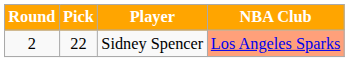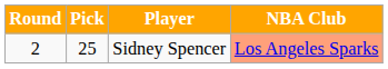 <table class="wikitable">
 <tr>
 <th style="background:orange;color:#FFFFFF;">Round</th>
 <th style="background:orange;color:#FFFFFF;">Pick</th>
 <th style="background:orange;color:#FFFFFF;">Player</th>
 <th style="background:orange;color:#FFFFFF;">NBA Club</th>
 </tr>
 <tr align="center">
 <td>2</td>
-<td>22</td>
+<td>25</td>
 <td>Sidney Spencer</td>
 <td style="background: lightsalmon;"><a href='#'>Los Angeles Sparks</a></td>
 </tr>
 <tr align="center">
 </tr>
 </table>
